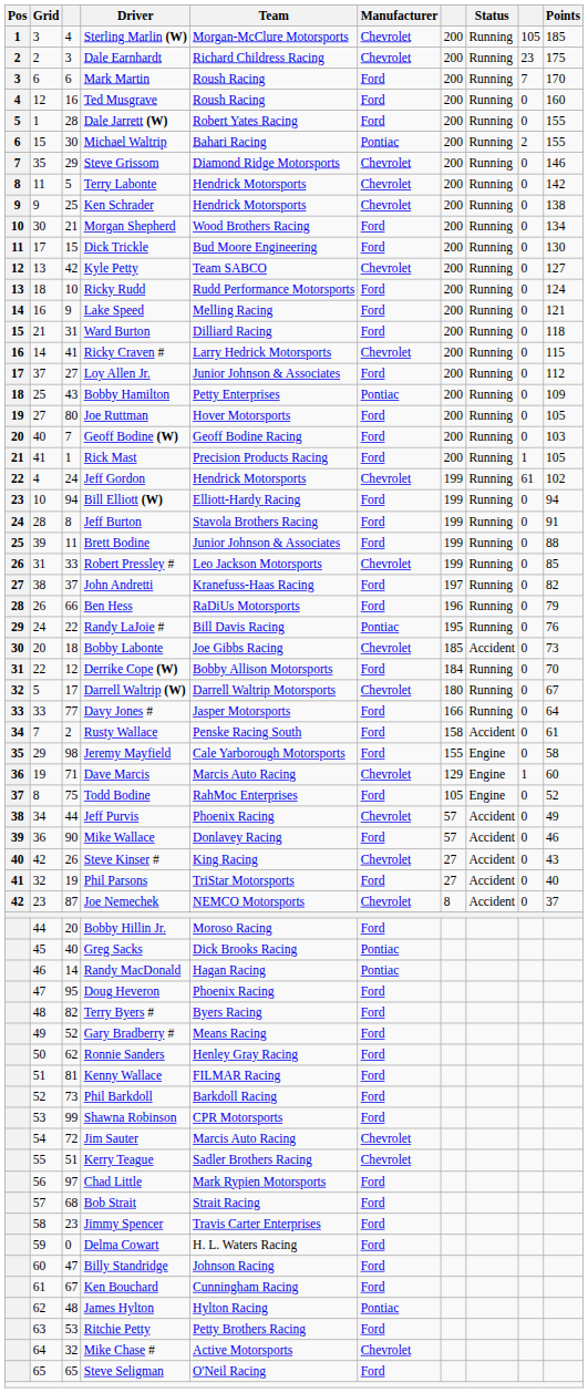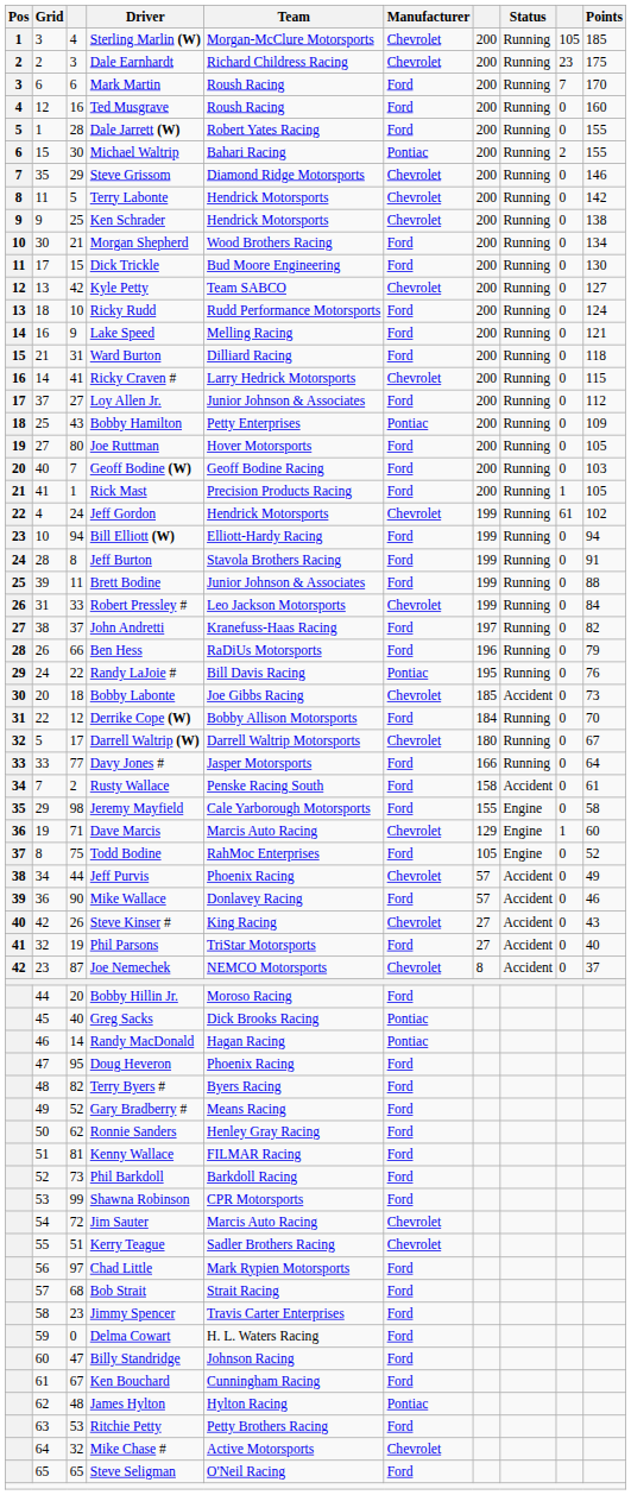 <table class="sortable wikitable" style="font-size:95%">
 <tr>
 <th>Pos</th>
 <th>Grid</th>
 <th></th>
 <th>Driver</th>
 <th>Team</th>
 <th>Manufacturer</th>
 <th></th>
 <th>Status</th>
 <th></th>
 <th>Points</th>
 </tr>
 <tr>
 <th>1</th>
 <td>3</td>
 <td>4</td>
 <td><a href='#'>Sterling Marlin</a> <strong>(W)</strong></td>
 <td><a href='#'>Morgan-McClure Motorsports</a></td>
 <td><a href='#'>Chevrolet</a></td>
 <td>200</td>
 <td>Running</td>
 <td>105</td>
 <td>185</td>
 </tr>
 <tr>
 <th>2</th>
 <td>2</td>
 <td>3</td>
 <td><a href='#'>Dale Earnhardt</a></td>
 <td><a href='#'>Richard Childress Racing</a></td>
 <td><a href='#'>Chevrolet</a></td>
 <td>200</td>
 <td>Running</td>
 <td>23</td>
 <td>175</td>
 </tr>
 <tr>
 <th>3</th>
 <td>6</td>
 <td>6</td>
 <td><a href='#'>Mark Martin</a></td>
 <td><a href='#'>Roush Racing</a></td>
 <td><a href='#'>Ford</a></td>
 <td>200</td>
 <td>Running</td>
 <td>7</td>
 <td>170</td>
 </tr>
 <tr>
 <th>4</th>
 <td>12</td>
 <td>16</td>
 <td><a href='#'>Ted Musgrave</a></td>
 <td><a href='#'>Roush Racing</a></td>
 <td><a href='#'>Ford</a></td>
 <td>200</td>
 <td>Running</td>
 <td>0</td>
 <td>160</td>
 </tr>
 <tr>
 <th>5</th>
 <td>1</td>
 <td>28</td>
 <td><a href='#'>Dale Jarrett</a> <strong>(W)</strong></td>
 <td><a href='#'>Robert Yates Racing</a></td>
 <td><a href='#'>Ford</a></td>
 <td>200</td>
 <td>Running</td>
 <td>0</td>
 <td>155</td>
 </tr>
 <tr>
 <th>6</th>
 <td>15</td>
 <td>30</td>
 <td><a href='#'>Michael Waltrip</a></td>
 <td><a href='#'>Bahari Racing</a></td>
 <td><a href='#'>Pontiac</a></td>
 <td>200</td>
 <td>Running</td>
 <td>2</td>
 <td>155</td>
 </tr>
 <tr>
 <th>7</th>
 <td>35</td>
 <td>29</td>
 <td><a href='#'>Steve Grissom</a></td>
 <td><a href='#'>Diamond Ridge Motorsports</a></td>
 <td><a href='#'>Chevrolet</a></td>
 <td>200</td>
 <td>Running</td>
 <td>0</td>
 <td>146</td>
 </tr>
 <tr>
 <th>8</th>
 <td>11</td>
 <td>5</td>
 <td><a href='#'>Terry Labonte</a></td>
 <td><a href='#'>Hendrick Motorsports</a></td>
 <td><a href='#'>Chevrolet</a></td>
 <td>200</td>
 <td>Running</td>
 <td>0</td>
 <td>142</td>
 </tr>
 <tr>
 <th>9</th>
 <td>9</td>
 <td>25</td>
 <td><a href='#'>Ken Schrader</a></td>
 <td><a href='#'>Hendrick Motorsports</a></td>
 <td><a href='#'>Chevrolet</a></td>
 <td>200</td>
 <td>Running</td>
 <td>0</td>
 <td>138</td>
 </tr>
 <tr>
 <th>10</th>
 <td>30</td>
 <td>21</td>
 <td><a href='#'>Morgan Shepherd</a></td>
 <td><a href='#'>Wood Brothers Racing</a></td>
 <td><a href='#'>Ford</a></td>
 <td>200</td>
 <td>Running</td>
 <td>0</td>
 <td>134</td>
 </tr>
 <tr>
 <th>11</th>
 <td>17</td>
 <td>15</td>
 <td><a href='#'>Dick Trickle</a></td>
 <td><a href='#'>Bud Moore Engineering</a></td>
 <td><a href='#'>Ford</a></td>
 <td>200</td>
 <td>Running</td>
 <td>0</td>
 <td>130</td>
 </tr>
 <tr>
 <th>12</th>
 <td>13</td>
 <td>42</td>
 <td><a href='#'>Kyle Petty</a></td>
 <td><a href='#'>Team SABCO</a></td>
 <td><a href='#'>Chevrolet</a></td>
 <td>200</td>
 <td>Running</td>
 <td>0</td>
 <td>127</td>
 </tr>
 <tr>
 <th>13</th>
 <td>18</td>
 <td>10</td>
 <td><a href='#'>Ricky Rudd</a></td>
 <td><a href='#'>Rudd Performance Motorsports</a></td>
 <td><a href='#'>Ford</a></td>
 <td>200</td>
 <td>Running</td>
 <td>0</td>
 <td>124</td>
 </tr>
 <tr>
 <th>14</th>
 <td>16</td>
 <td>9</td>
 <td><a href='#'>Lake Speed</a></td>
 <td><a href='#'>Melling Racing</a></td>
 <td><a href='#'>Ford</a></td>
 <td>200</td>
 <td>Running</td>
 <td>0</td>
 <td>121</td>
 </tr>
 <tr>
 <th>15</th>
 <td>21</td>
 <td>31</td>
 <td><a href='#'>Ward Burton</a></td>
 <td><a href='#'>Dilliard Racing</a></td>
 <td><a href='#'>Ford</a></td>
 <td>200</td>
 <td>Running</td>
 <td>0</td>
 <td>118</td>
 </tr>
 <tr>
 <th>16</th>
 <td>14</td>
 <td>41</td>
 <td><a href='#'>Ricky Craven</a> #</td>
 <td><a href='#'>Larry Hedrick Motorsports</a></td>
 <td><a href='#'>Chevrolet</a></td>
 <td>200</td>
 <td>Running</td>
 <td>0</td>
 <td>115</td>
 </tr>
 <tr>
 <th>17</th>
 <td>37</td>
 <td>27</td>
 <td><a href='#'>Loy Allen Jr.</a></td>
 <td><a href='#'>Junior Johnson & Associates</a></td>
 <td><a href='#'>Ford</a></td>
 <td>200</td>
 <td>Running</td>
 <td>0</td>
 <td>112</td>
 </tr>
 <tr>
 <th>18</th>
 <td>25</td>
 <td>43</td>
 <td><a href='#'>Bobby Hamilton</a></td>
 <td><a href='#'>Petty Enterprises</a></td>
 <td><a href='#'>Pontiac</a></td>
 <td>200</td>
 <td>Running</td>
 <td>0</td>
 <td>109</td>
 </tr>
 <tr>
 <th>19</th>
 <td>27</td>
 <td>80</td>
 <td><a href='#'>Joe Ruttman</a></td>
 <td><a href='#'>Hover Motorsports</a></td>
 <td><a href='#'>Ford</a></td>
 <td>200</td>
 <td>Running</td>
 <td>0</td>
 <td>105</td>
 </tr>
 <tr>
 <th>20</th>
 <td>40</td>
 <td>7</td>
 <td><a href='#'>Geoff Bodine</a> <strong>(W)</strong></td>
 <td><a href='#'>Geoff Bodine Racing</a></td>
 <td><a href='#'>Ford</a></td>
 <td>200</td>
 <td>Running</td>
 <td>0</td>
 <td>103</td>
 </tr>
 <tr>
 <th>21</th>
 <td>41</td>
 <td>1</td>
 <td><a href='#'>Rick Mast</a></td>
 <td><a href='#'>Precision Products Racing</a></td>
 <td><a href='#'>Ford</a></td>
 <td>200</td>
 <td>Running</td>
 <td>1</td>
 <td>105</td>
 </tr>
 <tr>
 <th>22</th>
 <td>4</td>
 <td>24</td>
 <td><a href='#'>Jeff Gordon</a></td>
 <td><a href='#'>Hendrick Motorsports</a></td>
 <td><a href='#'>Chevrolet</a></td>
 <td>199</td>
 <td>Running</td>
 <td>61</td>
 <td>102</td>
 </tr>
 <tr>
 <th>23</th>
 <td>10</td>
 <td>94</td>
 <td><a href='#'>Bill Elliott</a> <strong>(W)</strong></td>
 <td><a href='#'>Elliott-Hardy Racing</a></td>
 <td><a href='#'>Ford</a></td>
 <td>199</td>
 <td>Running</td>
 <td>0</td>
 <td>94</td>
 </tr>
 <tr>
 <th>24</th>
 <td>28</td>
 <td>8</td>
 <td><a href='#'>Jeff Burton</a></td>
 <td><a href='#'>Stavola Brothers Racing</a></td>
 <td><a href='#'>Ford</a></td>
 <td>199</td>
 <td>Running</td>
 <td>0</td>
 <td>91</td>
 </tr>
 <tr>
 <th>25</th>
 <td>39</td>
 <td>11</td>
 <td><a href='#'>Brett Bodine</a></td>
 <td><a href='#'>Junior Johnson & Associates</a></td>
 <td><a href='#'>Ford</a></td>
 <td>199</td>
 <td>Running</td>
 <td>0</td>
 <td>88</td>
 </tr>
 <tr>
 <th>26</th>
 <td>31</td>
 <td>33</td>
 <td><a href='#'>Robert Pressley</a> #</td>
 <td><a href='#'>Leo Jackson Motorsports</a></td>
 <td><a href='#'>Chevrolet</a></td>
 <td>199</td>
 <td>Running</td>
 <td>0</td>
-<td>85</td>
+<td>84</td>
 </tr>
 <tr>
 <th>27</th>
 <td>38</td>
 <td>37</td>
 <td><a href='#'>John Andretti</a></td>
 <td><a href='#'>Kranefuss-Haas Racing</a></td>
 <td><a href='#'>Ford</a></td>
 <td>197</td>
 <td>Running</td>
 <td>0</td>
 <td>82</td>
 </tr>
 <tr>
 <th>28</th>
 <td>26</td>
 <td>66</td>
 <td><a href='#'>Ben Hess</a></td>
 <td><a href='#'>RaDiUs Motorsports</a></td>
 <td><a href='#'>Ford</a></td>
 <td>196</td>
 <td>Running</td>
 <td>0</td>
 <td>79</td>
 </tr>
 <tr>
 <th>29</th>
 <td>24</td>
 <td>22</td>
 <td><a href='#'>Randy LaJoie</a> #</td>
 <td><a href='#'>Bill Davis Racing</a></td>
 <td><a href='#'>Pontiac</a></td>
 <td>195</td>
 <td>Running</td>
 <td>0</td>
 <td>76</td>
 </tr>
 <tr>
 <th>30</th>
 <td>20</td>
 <td>18</td>
 <td><a href='#'>Bobby Labonte</a></td>
 <td><a href='#'>Joe Gibbs Racing</a></td>
 <td><a href='#'>Chevrolet</a></td>
 <td>185</td>
 <td>Accident</td>
 <td>0</td>
 <td>73</td>
 </tr>
 <tr>
 <th>31</th>
 <td>22</td>
 <td>12</td>
 <td><a href='#'>Derrike Cope</a> <strong>(W)</strong></td>
 <td><a href='#'>Bobby Allison Motorsports</a></td>
 <td><a href='#'>Ford</a></td>
 <td>184</td>
 <td>Running</td>
 <td>0</td>
 <td>70</td>
 </tr>
 <tr>
 <th>32</th>
 <td>5</td>
 <td>17</td>
 <td><a href='#'>Darrell Waltrip</a> <strong>(W)</strong></td>
 <td><a href='#'>Darrell Waltrip Motorsports</a></td>
 <td><a href='#'>Chevrolet</a></td>
 <td>180</td>
 <td>Running</td>
 <td>0</td>
 <td>67</td>
 </tr>
 <tr>
 <th>33</th>
 <td>33</td>
 <td>77</td>
 <td><a href='#'>Davy Jones</a> #</td>
 <td><a href='#'>Jasper Motorsports</a></td>
 <td><a href='#'>Ford</a></td>
 <td>166</td>
 <td>Running</td>
 <td>0</td>
 <td>64</td>
 </tr>
 <tr>
 <th>34</th>
 <td>7</td>
 <td>2</td>
 <td><a href='#'>Rusty Wallace</a></td>
 <td><a href='#'>Penske Racing South</a></td>
 <td><a href='#'>Ford</a></td>
 <td>158</td>
 <td>Accident</td>
 <td>0</td>
 <td>61</td>
 </tr>
 <tr>
 <th>35</th>
 <td>29</td>
 <td>98</td>
 <td><a href='#'>Jeremy Mayfield</a></td>
 <td><a href='#'>Cale Yarborough Motorsports</a></td>
 <td><a href='#'>Ford</a></td>
 <td>155</td>
 <td>Engine</td>
 <td>0</td>
 <td>58</td>
 </tr>
 <tr>
 <th>36</th>
 <td>19</td>
 <td>71</td>
 <td><a href='#'>Dave Marcis</a></td>
 <td><a href='#'>Marcis Auto Racing</a></td>
 <td><a href='#'>Chevrolet</a></td>
 <td>129</td>
 <td>Engine</td>
 <td>1</td>
 <td>60</td>
 </tr>
 <tr>
 <th>37</th>
 <td>8</td>
 <td>75</td>
 <td><a href='#'>Todd Bodine</a></td>
 <td><a href='#'>RahMoc Enterprises</a></td>
 <td><a href='#'>Ford</a></td>
 <td>105</td>
 <td>Engine</td>
 <td>0</td>
 <td>52</td>
 </tr>
 <tr>
 <th>38</th>
 <td>34</td>
 <td>44</td>
 <td><a href='#'>Jeff Purvis</a></td>
 <td><a href='#'>Phoenix Racing</a></td>
 <td><a href='#'>Chevrolet</a></td>
 <td>57</td>
 <td>Accident</td>
 <td>0</td>
 <td>49</td>
 </tr>
 <tr>
 <th>39</th>
 <td>36</td>
 <td>90</td>
 <td><a href='#'>Mike Wallace</a></td>
 <td><a href='#'>Donlavey Racing</a></td>
 <td><a href='#'>Ford</a></td>
 <td>57</td>
 <td>Accident</td>
 <td>0</td>
 <td>46</td>
 </tr>
 <tr>
 <th>40</th>
 <td>42</td>
 <td>26</td>
 <td><a href='#'>Steve Kinser</a> #</td>
 <td><a href='#'>King Racing</a></td>
 <td><a href='#'>Chevrolet</a></td>
 <td>27</td>
 <td>Accident</td>
 <td>0</td>
 <td>43</td>
 </tr>
 <tr>
 <th>41</th>
 <td>32</td>
 <td>19</td>
 <td><a href='#'>Phil Parsons</a></td>
 <td><a href='#'>TriStar Motorsports</a></td>
 <td><a href='#'>Ford</a></td>
 <td>27</td>
 <td>Accident</td>
 <td>0</td>
 <td>40</td>
 </tr>
 <tr>
 <th>42</th>
 <td>23</td>
 <td>87</td>
 <td><a href='#'>Joe Nemechek</a></td>
 <td><a href='#'>NEMCO Motorsports</a></td>
 <td><a href='#'>Chevrolet</a></td>
 <td>8</td>
 <td>Accident</td>
 <td>0</td>
 <td>37</td>
 </tr>
 <tr>
 <th colspan="10"></th>
 </tr>
 <tr>
 <th></th>
 <td>44</td>
 <td>20</td>
 <td><a href='#'>Bobby Hillin Jr.</a></td>
 <td><a href='#'>Moroso Racing</a></td>
 <td><a href='#'>Ford</a></td>
 <td></td>
 <td></td>
 <td></td>
 <td></td>
 </tr>
 <tr>
 <th></th>
 <td>45</td>
 <td>40</td>
 <td><a href='#'>Greg Sacks</a></td>
 <td><a href='#'>Dick Brooks Racing</a></td>
 <td><a href='#'>Pontiac</a></td>
 <td></td>
 <td></td>
 <td></td>
 <td></td>
 </tr>
 <tr>
 <th></th>
 <td>46</td>
 <td>14</td>
 <td><a href='#'>Randy MacDonald</a></td>
 <td><a href='#'>Hagan Racing</a></td>
 <td><a href='#'>Pontiac</a></td>
 <td></td>
 <td></td>
 <td></td>
 <td></td>
 </tr>
 <tr>
 <th></th>
 <td>47</td>
 <td>95</td>
 <td><a href='#'>Doug Heveron</a></td>
 <td><a href='#'>Phoenix Racing</a></td>
 <td><a href='#'>Ford</a></td>
 <td></td>
 <td></td>
 <td></td>
 <td></td>
 </tr>
 <tr>
 <th></th>
 <td>48</td>
 <td>82</td>
 <td><a href='#'>Terry Byers</a> #</td>
 <td><a href='#'>Byers Racing</a></td>
 <td><a href='#'>Ford</a></td>
 <td></td>
 <td></td>
 <td></td>
 <td></td>
 </tr>
 <tr>
 <th></th>
 <td>49</td>
 <td>52</td>
 <td><a href='#'>Gary Bradberry</a> #</td>
 <td><a href='#'>Means Racing</a></td>
 <td><a href='#'>Ford</a></td>
 <td></td>
 <td></td>
 <td></td>
 <td></td>
 </tr>
 <tr>
 <th></th>
 <td>50</td>
 <td>62</td>
 <td><a href='#'>Ronnie Sanders</a></td>
 <td><a href='#'>Henley Gray Racing</a></td>
 <td><a href='#'>Ford</a></td>
 <td></td>
 <td></td>
 <td></td>
 <td></td>
 </tr>
 <tr>
 <th></th>
 <td>51</td>
 <td>81</td>
 <td><a href='#'>Kenny Wallace</a></td>
 <td><a href='#'>FILMAR Racing</a></td>
 <td><a href='#'>Ford</a></td>
 <td></td>
 <td></td>
 <td></td>
 <td></td>
 </tr>
 <tr>
 <th></th>
 <td>52</td>
 <td>73</td>
 <td><a href='#'>Phil Barkdoll</a></td>
 <td><a href='#'>Barkdoll Racing</a></td>
 <td><a href='#'>Ford</a></td>
 <td></td>
 <td></td>
 <td></td>
 <td></td>
 </tr>
 <tr>
 <th></th>
 <td>53</td>
 <td>99</td>
 <td><a href='#'>Shawna Robinson</a></td>
 <td><a href='#'>CPR Motorsports</a></td>
 <td><a href='#'>Ford</a></td>
 <td></td>
 <td></td>
 <td></td>
 <td></td>
 </tr>
 <tr>
 <th></th>
 <td>54</td>
 <td>72</td>
 <td><a href='#'>Jim Sauter</a></td>
 <td><a href='#'>Marcis Auto Racing</a></td>
 <td><a href='#'>Chevrolet</a></td>
 <td></td>
 <td></td>
 <td></td>
 <td></td>
 </tr>
 <tr>
 <th></th>
 <td>55</td>
 <td>51</td>
 <td><a href='#'>Kerry Teague</a></td>
 <td><a href='#'>Sadler Brothers Racing</a></td>
 <td><a href='#'>Chevrolet</a></td>
 <td></td>
 <td></td>
 <td></td>
 <td></td>
 </tr>
 <tr>
 <th></th>
 <td>56</td>
 <td>97</td>
 <td><a href='#'>Chad Little</a></td>
 <td><a href='#'>Mark Rypien Motorsports</a></td>
 <td><a href='#'>Ford</a></td>
 <td></td>
 <td></td>
 <td></td>
 <td></td>
 </tr>
 <tr>
 <th></th>
 <td>57</td>
 <td>68</td>
 <td><a href='#'>Bob Strait</a></td>
 <td><a href='#'>Strait Racing</a></td>
 <td><a href='#'>Ford</a></td>
 <td></td>
 <td></td>
 <td></td>
 <td></td>
 </tr>
 <tr>
 <th></th>
 <td>58</td>
 <td>23</td>
 <td><a href='#'>Jimmy Spencer</a></td>
 <td><a href='#'>Travis Carter Enterprises</a></td>
 <td><a href='#'>Ford</a></td>
 <td></td>
 <td></td>
 <td></td>
 <td></td>
 </tr>
 <tr>
 <th></th>
 <td>59</td>
 <td>0</td>
 <td><a href='#'>Delma Cowart</a></td>
 <td>H. L. Waters Racing</td>
 <td><a href='#'>Ford</a></td>
 <td></td>
 <td></td>
 <td></td>
 <td></td>
 </tr>
 <tr>
 <th></th>
 <td>60</td>
 <td>47</td>
 <td><a href='#'>Billy Standridge</a></td>
 <td><a href='#'>Johnson Racing</a></td>
 <td><a href='#'>Ford</a></td>
 <td></td>
 <td></td>
 <td></td>
 <td></td>
 </tr>
 <tr>
 <th></th>
 <td>61</td>
 <td>67</td>
 <td><a href='#'>Ken Bouchard</a></td>
 <td><a href='#'>Cunningham Racing</a></td>
 <td><a href='#'>Ford</a></td>
 <td></td>
 <td></td>
 <td></td>
 <td></td>
 </tr>
 <tr>
 <th></th>
 <td>62</td>
 <td>48</td>
 <td><a href='#'>James Hylton</a></td>
 <td><a href='#'>Hylton Racing</a></td>
 <td><a href='#'>Pontiac</a></td>
 <td></td>
 <td></td>
 <td></td>
 <td></td>
 </tr>
 <tr>
 <th></th>
 <td>63</td>
 <td>53</td>
 <td><a href='#'>Ritchie Petty</a></td>
 <td><a href='#'>Petty Brothers Racing</a></td>
 <td><a href='#'>Ford</a></td>
 <td></td>
 <td></td>
 <td></td>
 <td></td>
 </tr>
 <tr>
 <th></th>
 <td>64</td>
 <td>32</td>
 <td><a href='#'>Mike Chase</a> #</td>
 <td><a href='#'>Active Motorsports</a></td>
 <td><a href='#'>Chevrolet</a></td>
 <td></td>
 <td></td>
 <td></td>
 <td></td>
 </tr>
 <tr>
 <th></th>
 <td>65</td>
 <td>65</td>
 <td><a href='#'>Steve Seligman</a></td>
 <td><a href='#'>O'Neil Racing</a></td>
 <td><a href='#'>Ford</a></td>
 <td></td>
 <td></td>
 <td></td>
 <td></td>
 </tr>
 <tr class="sortbottom">
 <td colspan="10"></td>
 </tr>
 </table>
